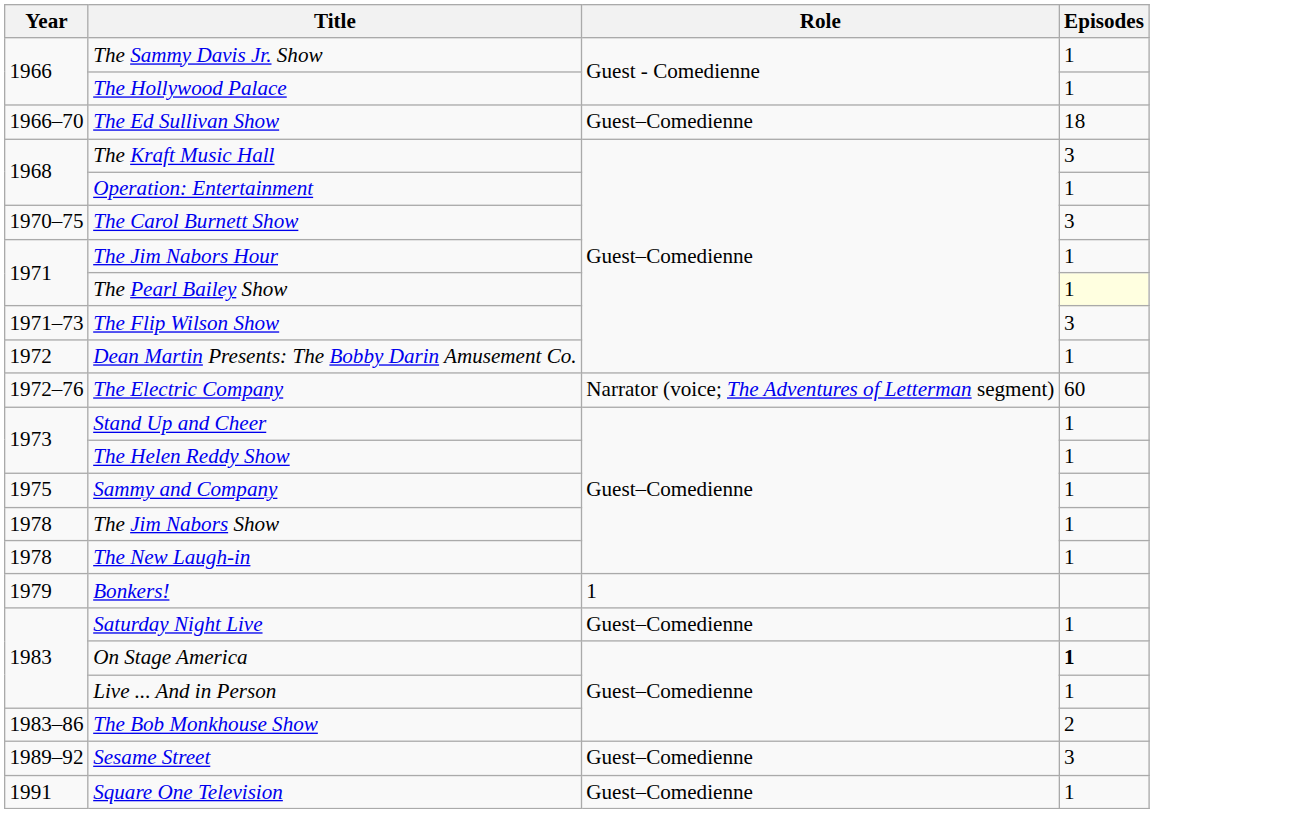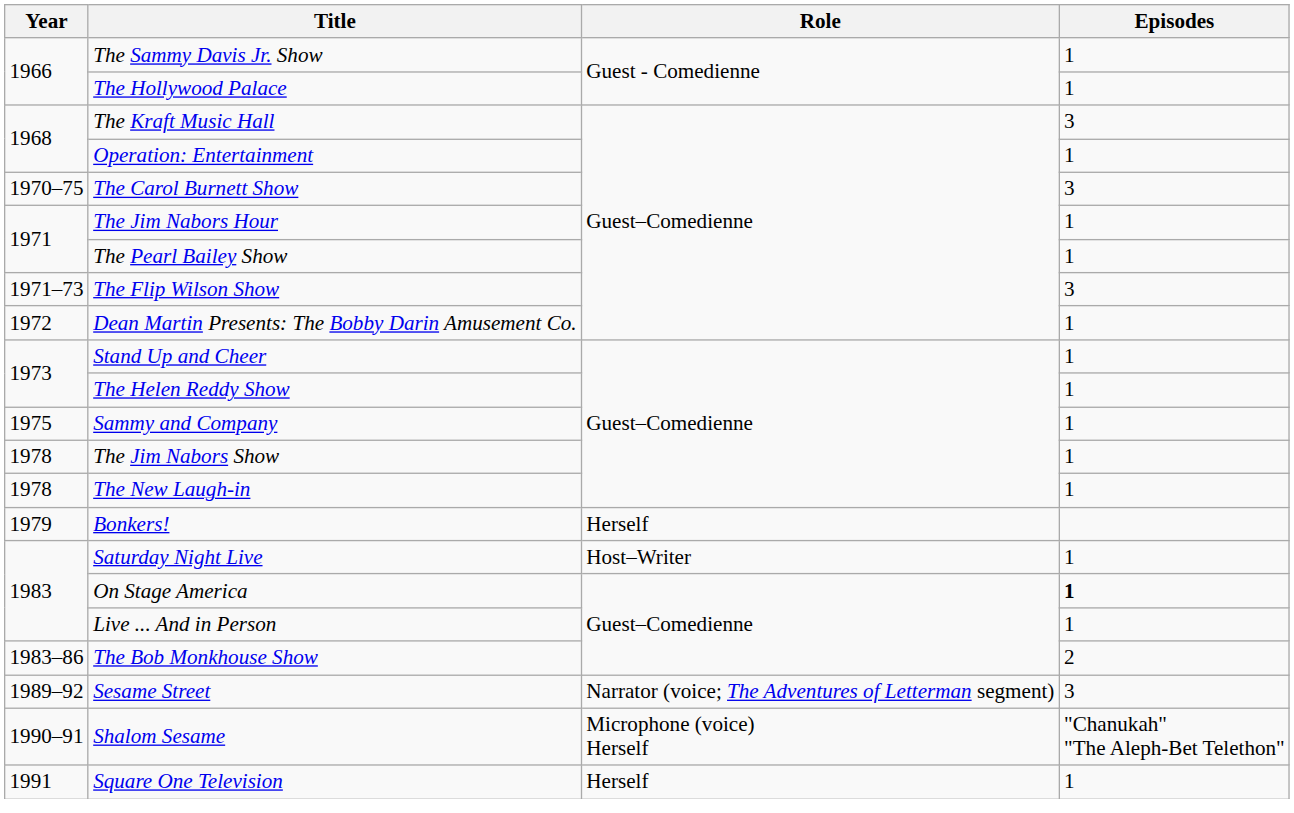 <table class="wikitable sortable">
 <tr>
 <th>Year</th>
 <th>Title</th>
 <th>Role</th>
 <th>Episodes</th>
 </tr>
 <tr>
 <td rowspan="2">1966</td>
 <td><em>The <a href='#'>Sammy Davis Jr.</a> Show</em></td>
 <td rowspan="2">Guest - Comedienne</td>
 <td>1</td>
 </tr>
 <tr>
 <td><em><a href='#'>The Hollywood Palace</a></em></td>
 <td>1</td>
-</tr>
-<tr>
-<td>1966–70</td>
-<td><em><a href='#'>The Ed Sullivan Show</a></em></td>
-<td>Guest–Comedienne</td>
-<td>18</td>
 </tr>
 <tr>
 <td rowspan="2">1968</td>
 <td><em>The <a href='#'>Kraft Music Hall</a></em></td>
 <td rowspan="7">Guest–Comedienne</td>
 <td>3</td>
 </tr>
 <tr>
 <td><em><a href='#'>Operation: Entertainment</a></em></td>
 <td>1</td>
 </tr>
 <tr>
 <td>1970–75</td>
 <td><em><a href='#'>The Carol Burnett Show</a></em></td>
 <td>3</td>
 </tr>
 <tr>
 <td rowspan="2">1971</td>
 <td><em><a href='#'>The Jim Nabors Hour</a></em></td>
 <td>1</td>
 </tr>
 <tr>
 <td><em>The <a href='#'>Pearl Bailey</a> Show</em></td>
-<td style="background: lightyellow;">1</td>
+<td>1</td>
 </tr>
 <tr>
 <td>1971–73</td>
 <td><em><a href='#'>The Flip Wilson Show</a></em></td>
 <td>3</td>
 </tr>
 <tr>
 <td>1972</td>
 <td><em><a href='#'>Dean Martin</a> Presents: The <a href='#'>Bobby Darin</a> Amusement Co.</em></td>
 <td>1</td>
-</tr>
-<tr>
-<td>1972–76</td>
-<td><em><a href='#'>The Electric Company</a></em></td>
-<td>Narrator (voice; <em><a href='#'>The Adventures of Letterman</a></em> segment)</td>
-<td>60</td>
 </tr>
 <tr>
 <td rowspan="2">1973</td>
 <td><em><a href='#'>Stand Up and Cheer</a></em></td>
 <td rowspan="5">Guest–Comedienne</td>
 <td>1</td>
 </tr>
 <tr>
 <td><em><a href='#'>The Helen Reddy Show</a></em></td>
 <td>1</td>
 </tr>
 <tr>
 <td>1975</td>
 <td><em><a href='#'>Sammy and Company</a></em></td>
 <td>1</td>
 </tr>
 <tr>
 <td>1978</td>
 <td><em>The <a href='#'>Jim Nabors</a> Show</em></td>
 <td>1</td>
 </tr>
 <tr>
 <td>1978</td>
 <td><em><a href='#'>The New Laugh-in</a></em></td>
 <td>1</td>
 </tr>
 <tr>
 <td>1979</td>
 <td><em><a href='#'>Bonkers!</a></em></td>
-<td>1</td>
+<td>Herself</td>
 </tr>
 <tr>
 <td rowspan="3">1983</td>
 <td><em><a href='#'>Saturday Night Live</a></em></td>
-<td>Guest–Comedienne</td>
+<td>Host–Writer</td>
 <td>1</td>
 </tr>
 <tr>
 <td><em>On Stage America</em></td>
 <td rowspan="3">Guest–Comedienne</td>
 <td><strong>1</strong></td>
 </tr>
 <tr>
 <td><em>Live ... And in Person</em></td>
 <td>1</td>
 </tr>
 <tr>
 <td>1983–86</td>
 <td><em><a href='#'>The Bob Monkhouse Show</a></em></td>
 <td>2</td>
 </tr>
 <tr>
 <td>1989–92</td>
 <td><em><a href='#'>Sesame Street</a></em></td>
-<td>Guest–Comedienne</td>
+<td>Narrator (voice; <em><a href='#'>The Adventures of Letterman</a></em> segment)</td>
 <td>3</td>
+</tr>
+<tr>
+<td>1990–91</td>
+<td><em><a href='#'>Shalom Sesame</a></em></td>
+<td>Microphone (voice)<br>Herself</td>
+<td>"Chanukah"<br>"The Aleph-Bet Telethon"</td>
 </tr>
 <tr>
 <td>1991</td>
 <td><em><a href='#'>Square One Television</a></em></td>
-<td>Guest–Comedienne</td>
+<td>Herself</td>
 <td>1</td>
 </tr>
 </table>
